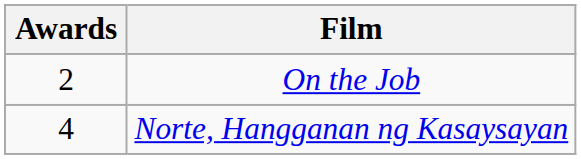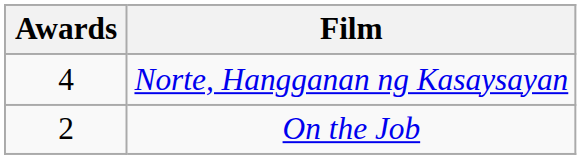 <table class="wikitable" style="text-align:center;">
 <tr>
 <th scope="col" width="55">Awards</th>
 <th scope="col" align="center">Film</th>
 </tr>
 <tr>
+<td style="text-align:center">4</td>
+<td><em><a href='#'>Norte, Hangganan ng Kasaysayan</a></em></td>
+</tr>
+<tr>
 <td style="text-align:center">2</td>
 <td><em><a href='#'>On the Job</a></em></td>
 </tr>
-<tr>
-<td style="text-align:center">4</td>
-<td><em><a href='#'>Norte, Hangganan ng Kasaysayan</a></em></td>
-</tr>
 </table>
